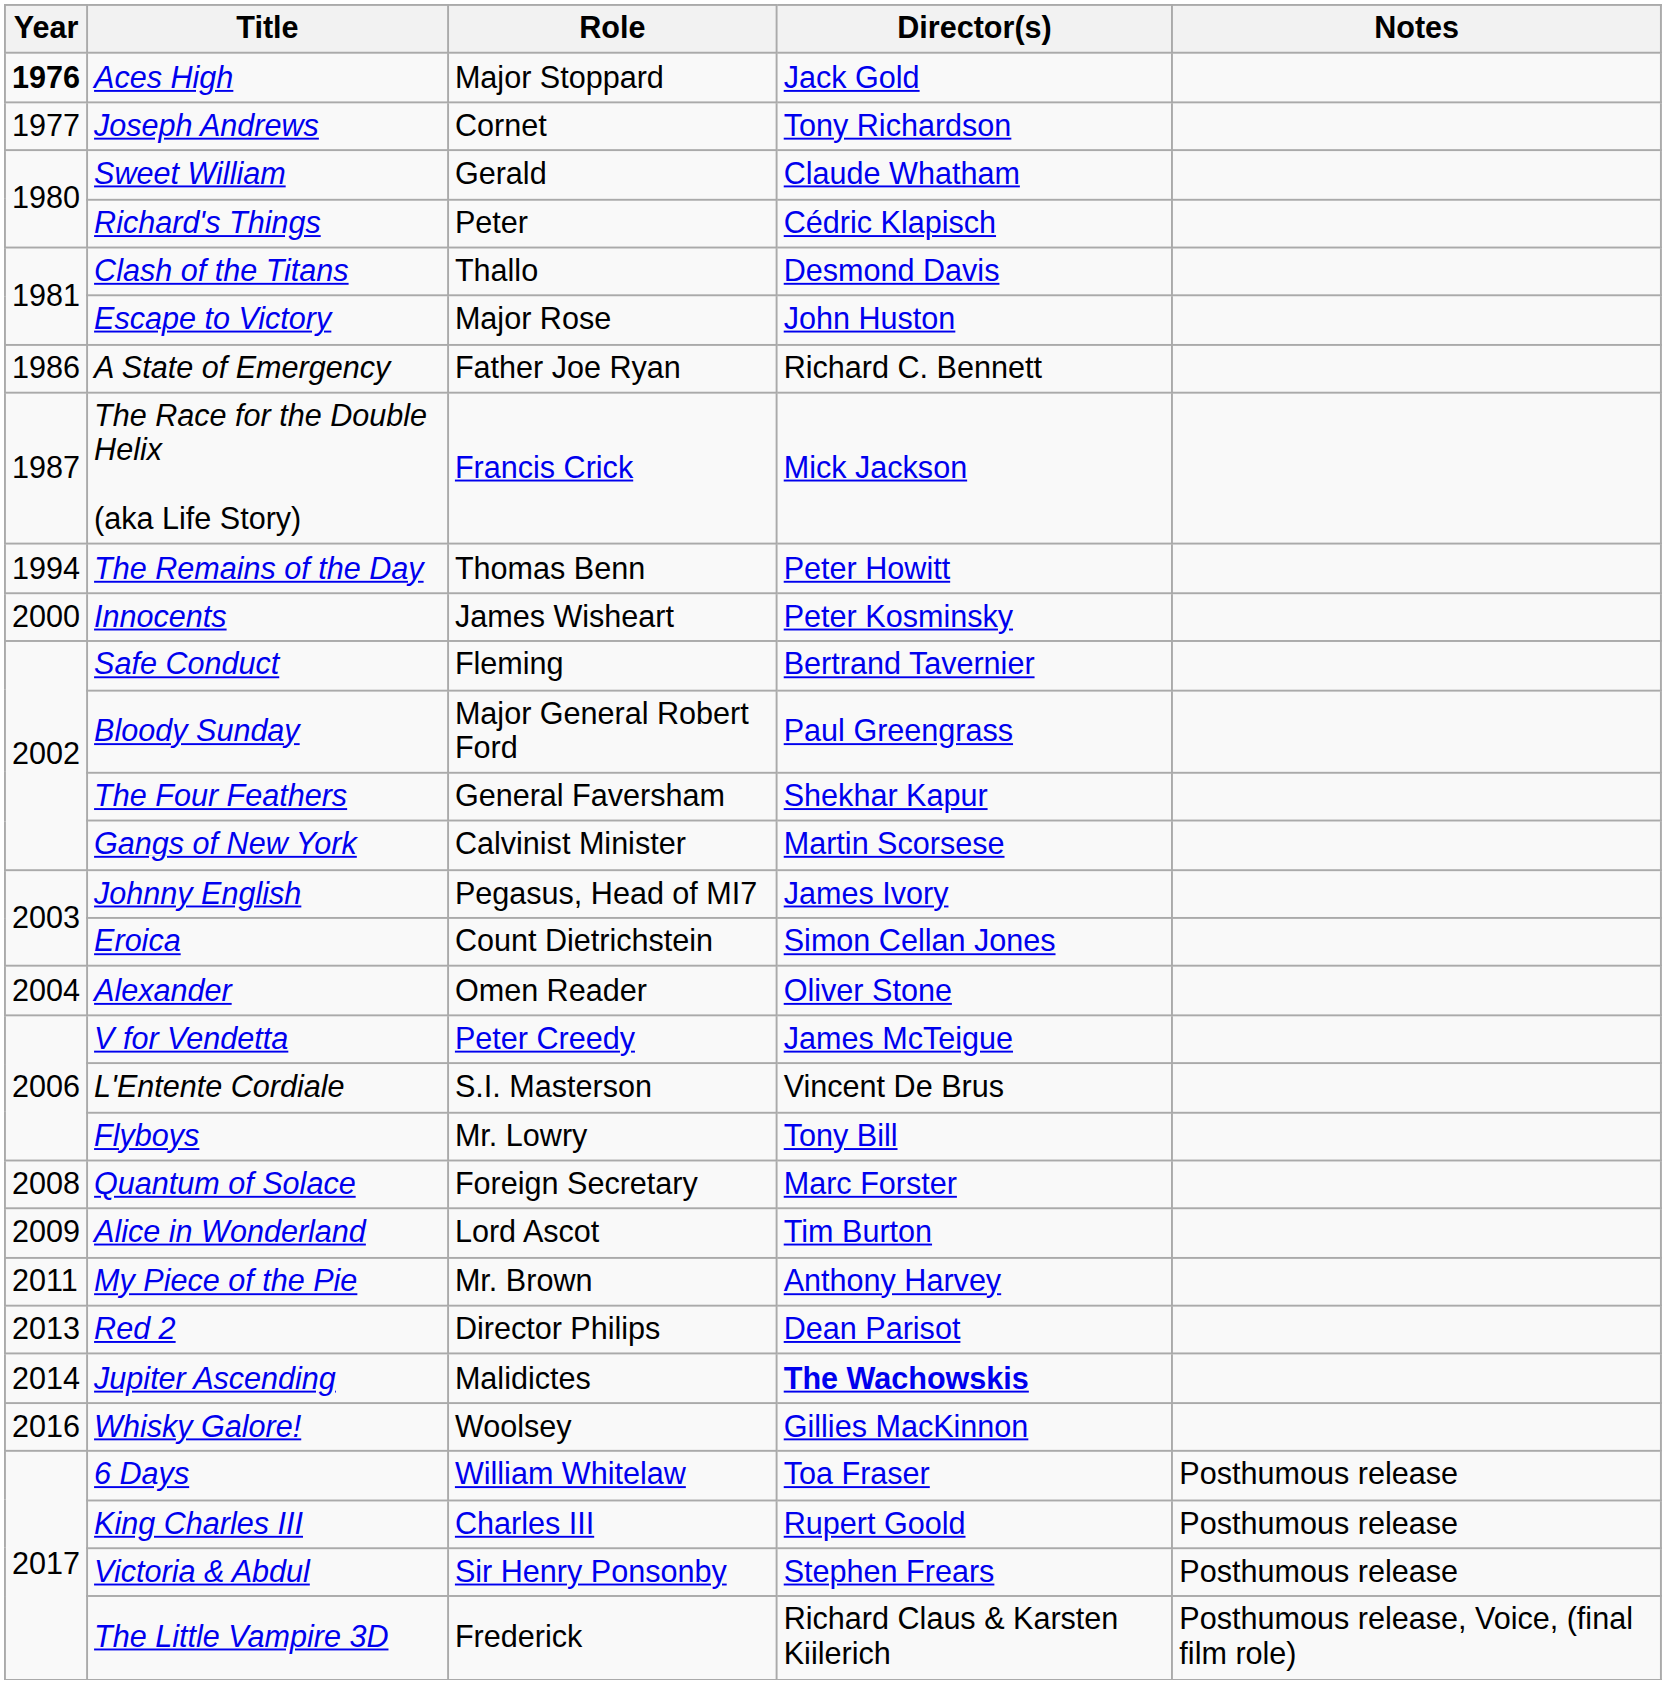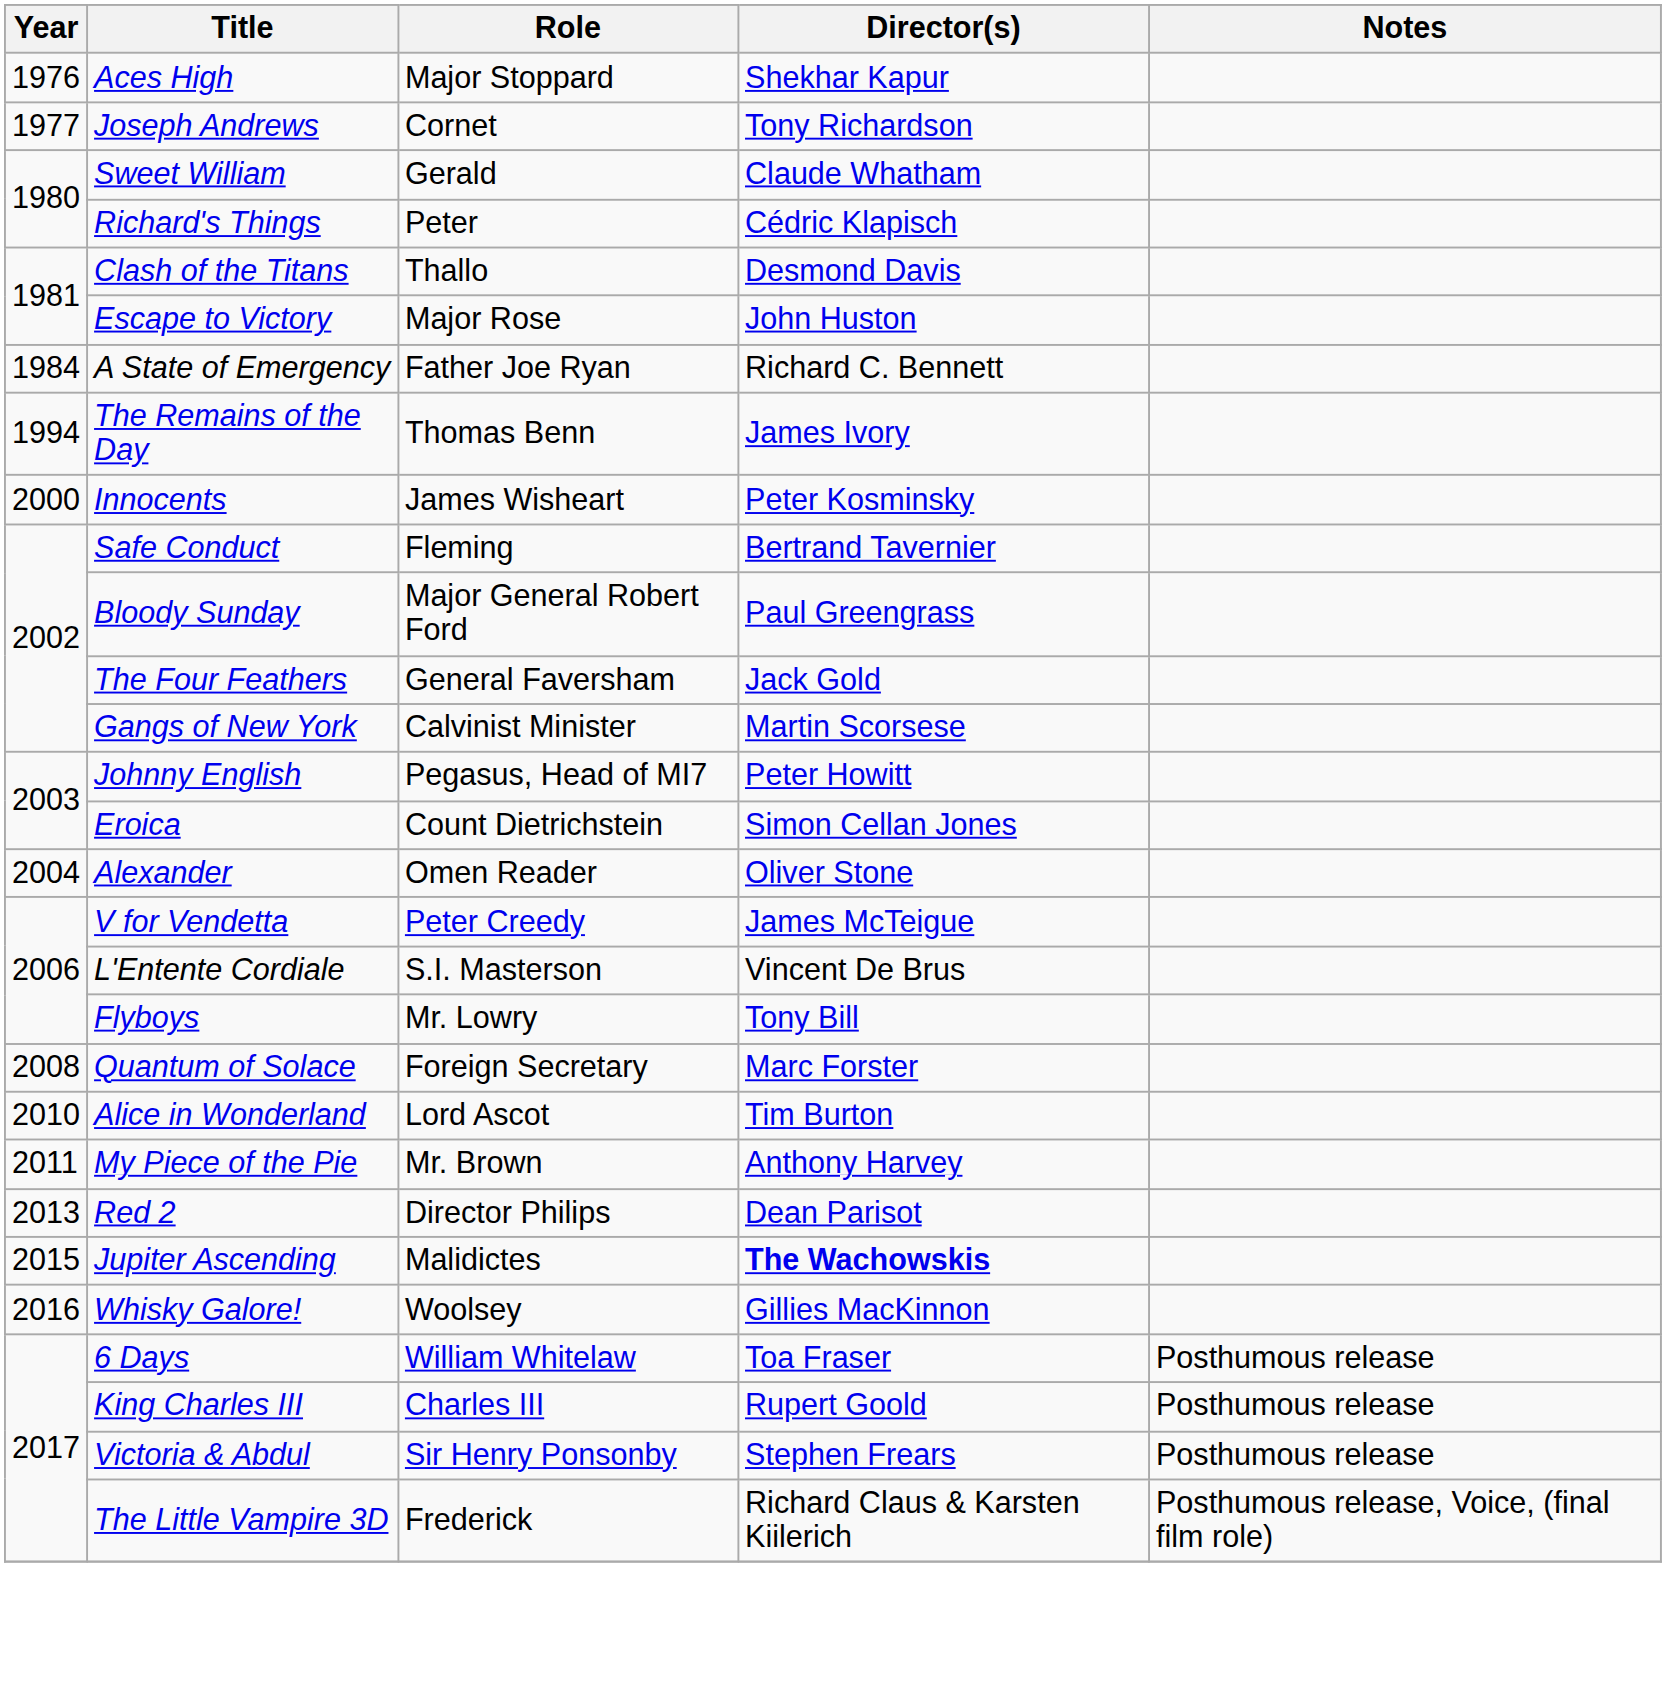 <table class="wikitable sortable">
 <tr>
 <th>Year</th>
 <th>Title</th>
 <th>Role</th>
 <th>Director(s)</th>
 <th>Notes</th>
 </tr>
 <tr>
-<td><strong>1976</strong></td>
+<td>1976</td>
 <td><em><a href='#'>Aces High</a></em></td>
 <td>Major Stoppard</td>
-<td><a href='#'>Jack Gold</a></td>
+<td><a href='#'>Shekhar Kapur</a></td>
 <td></td>
 </tr>
 <tr>
 <td>1977</td>
 <td><em><a href='#'>Joseph Andrews</a></em></td>
 <td>Cornet</td>
 <td><a href='#'>Tony Richardson</a></td>
 <td></td>
 </tr>
 <tr>
 <td rowspan=2>1980</td>
 <td><em><a href='#'>Sweet William</a></em></td>
 <td>Gerald</td>
 <td><a href='#'>Claude Whatham</a></td>
 <td></td>
 </tr>
 <tr>
 <td><em><a href='#'>Richard's Things</a></em></td>
 <td>Peter</td>
 <td><a href='#'>Cédric Klapisch</a></td>
 <td></td>
 </tr>
 <tr>
 <td rowspan=2>1981</td>
 <td><em><a href='#'>Clash of the Titans</a></em></td>
 <td>Thallo</td>
 <td><a href='#'>Desmond Davis</a></td>
 <td></td>
 </tr>
 <tr>
 <td><em><a href='#'>Escape to Victory</a></em></td>
 <td>Major Rose</td>
 <td><a href='#'>John Huston</a></td>
 <td></td>
 </tr>
 <tr>
-<td>1986</td>
+<td>1984</td>
 <td><em>A State of Emergency</em></td>
 <td>Father Joe Ryan</td>
 <td>Richard C. Bennett</td>
 <td></td>
 </tr>
 <tr>
-<td>1987</td>
-<td><em>The Race for the Double Helix</em> <br><br>(aka Life Story)</td>
-<td><a href='#'>Francis Crick</a></td>
-<td><a href='#'>Mick Jackson</a></td>
-<td></td>
-</tr>
-<tr>
 <td>1994</td>
 <td><em><a href='#'>The Remains of the Day</a></em></td>
 <td>Thomas Benn</td>
-<td><a href='#'>Peter Howitt</a></td>
+<td><a href='#'>James Ivory</a></td>
 <td></td>
 </tr>
 <tr>
 <td>2000</td>
 <td><em><a href='#'>Innocents</a></em></td>
 <td>James Wisheart</td>
 <td><a href='#'>Peter Kosminsky</a></td>
 <td></td>
 </tr>
 <tr>
 <td rowspan=4>2002</td>
 <td><em><a href='#'>Safe Conduct</a></em></td>
 <td>Fleming</td>
 <td><a href='#'>Bertrand Tavernier</a></td>
 <td></td>
 </tr>
 <tr>
 <td><em><a href='#'>Bloody Sunday</a></em></td>
 <td>Major General Robert Ford</td>
 <td><a href='#'>Paul Greengrass</a></td>
 <td></td>
 </tr>
 <tr>
 <td><em><a href='#'>The Four Feathers</a></em></td>
 <td>General Faversham</td>
-<td><a href='#'>Shekhar Kapur</a></td>
+<td><a href='#'>Jack Gold</a></td>
 <td></td>
 </tr>
 <tr>
 <td><em><a href='#'>Gangs of New York</a></em></td>
 <td>Calvinist Minister</td>
 <td><a href='#'>Martin Scorsese</a></td>
 <td></td>
 </tr>
 <tr>
 <td rowspan=2>2003</td>
 <td><em><a href='#'>Johnny English</a></em></td>
 <td>Pegasus, Head of MI7</td>
-<td><a href='#'>James Ivory</a></td>
+<td><a href='#'>Peter Howitt</a></td>
 <td></td>
 </tr>
 <tr>
 <td><em><a href='#'>Eroica</a></em></td>
 <td>Count Dietrichstein</td>
 <td><a href='#'>Simon Cellan Jones</a></td>
 <td></td>
 </tr>
 <tr>
 <td>2004</td>
 <td><em><a href='#'>Alexander</a></em></td>
 <td>Omen Reader</td>
 <td><a href='#'>Oliver Stone</a></td>
 <td></td>
 </tr>
 <tr>
 <td rowspan=3>2006</td>
 <td><em><a href='#'>V for Vendetta</a></em></td>
 <td><a href='#'>Peter Creedy</a></td>
 <td><a href='#'>James McTeigue</a></td>
 <td></td>
 </tr>
 <tr>
 <td><em>L'Entente Cordiale</em></td>
 <td>S.I. Masterson</td>
 <td>Vincent De Brus</td>
 <td></td>
 </tr>
 <tr>
 <td><em><a href='#'>Flyboys</a></em></td>
 <td>Mr. Lowry</td>
 <td><a href='#'>Tony Bill</a></td>
 <td></td>
 </tr>
 <tr>
 <td>2008</td>
 <td><em><a href='#'>Quantum of Solace</a></em></td>
 <td>Foreign Secretary</td>
 <td><a href='#'>Marc Forster</a></td>
 <td></td>
 </tr>
 <tr>
-<td>2009</td>
+<td>2010</td>
 <td><em><a href='#'>Alice in Wonderland</a></em></td>
 <td>Lord Ascot</td>
 <td><a href='#'>Tim Burton</a></td>
 <td></td>
 </tr>
 <tr>
 <td>2011</td>
 <td><em><a href='#'>My Piece of the Pie</a></em></td>
 <td>Mr. Brown</td>
 <td><a href='#'>Anthony Harvey</a></td>
 <td></td>
 </tr>
 <tr>
 <td>2013</td>
 <td><em><a href='#'>Red 2</a></em></td>
 <td>Director Philips</td>
 <td><a href='#'>Dean Parisot</a></td>
 <td></td>
 </tr>
 <tr>
-<td>2014</td>
+<td>2015</td>
 <td><em><a href='#'>Jupiter Ascending</a></em></td>
 <td>Malidictes</td>
 <td><strong><a href='#'>The Wachowskis</a></strong></td>
 <td></td>
 </tr>
 <tr>
 <td>2016</td>
 <td><em><a href='#'>Whisky Galore!</a></em></td>
 <td>Woolsey</td>
 <td><a href='#'>Gillies MacKinnon</a></td>
 <td></td>
 </tr>
 <tr>
 <td rowspan="4">2017</td>
 <td><em><a href='#'>6 Days</a></em></td>
 <td><a href='#'>William Whitelaw</a></td>
 <td><a href='#'>Toa Fraser</a></td>
 <td>Posthumous release</td>
 </tr>
 <tr>
 <td><em><a href='#'>King Charles III</a></em></td>
 <td><a href='#'>Charles III</a></td>
 <td><a href='#'>Rupert Goold</a></td>
 <td>Posthumous release</td>
 </tr>
 <tr>
 <td><em><a href='#'>Victoria & Abdul</a></em></td>
 <td><a href='#'>Sir Henry Ponsonby</a></td>
 <td><a href='#'>Stephen Frears</a></td>
 <td>Posthumous release</td>
 </tr>
 <tr>
 <td><em><a href='#'>The Little Vampire 3D</a></em></td>
 <td>Frederick</td>
 <td>Richard Claus & Karsten Kiilerich</td>
 <td>Posthumous release, Voice, (final film role)</td>
 </tr>
 <tr>
 </tr>
 </table>
